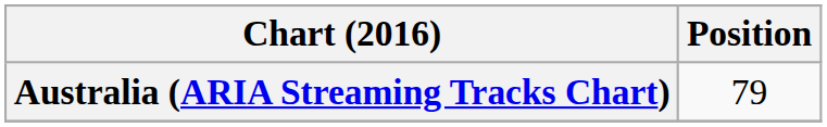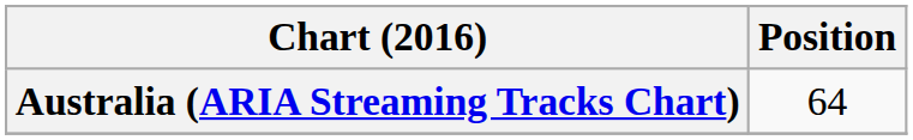 <table class="wikitable sortable plainrowheaders" style="text-align:center">
 <tr>
 <th scope="col">Chart (2016)</th>
 <th scope="col">Position</th>
 </tr>
 <tr>
 <th scope="row">Australia (<a href='#'>ARIA Streaming Tracks Chart</a>)</th>
-<td>79</td>
+<td>64</td>
 </tr>
 <tr>
 </tr>
 </table>
